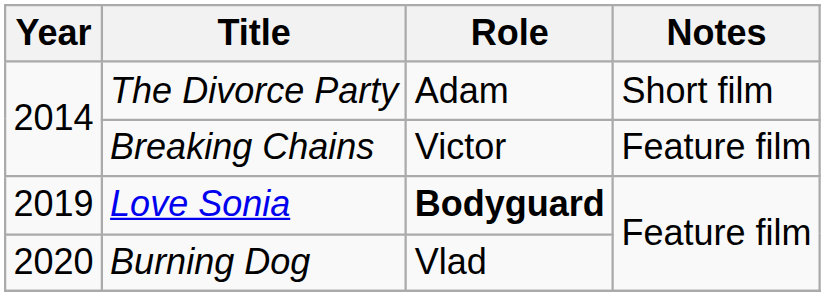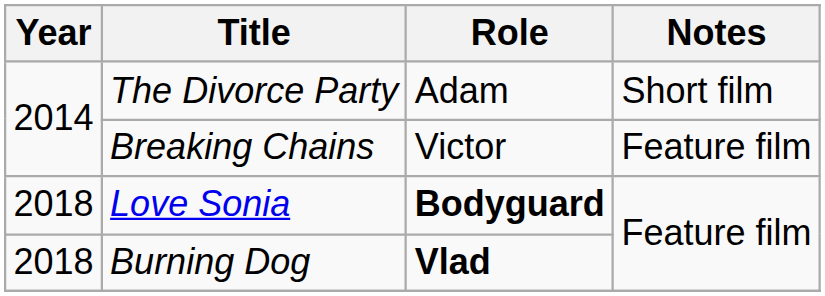 <table class="wikitable plainrowheaders sortable">
 <tr>
 <th scope="col">Year</th>
 <th scope="col">Title</th>
 <th scope="col">Role</th>
 <th scope="col" class="unsortable">Notes</th>
 </tr>
 <tr>
 <td rowspan=2>2014</td>
 <td><em>The Divorce Party</em></td>
 <td>Adam</td>
 <td>Short film</td>
 </tr>
 <tr>
 <td><em>Breaking Chains</em></td>
 <td>Victor</td>
 <td>Feature film</td>
 </tr>
 <tr>
-<td>2019</td>
+<td>2018</td>
 <td><em><a href='#'>Love Sonia</a></em></td>
 <td><strong>Bodyguard</strong></td>
 <td rowspan=2>Feature film</td>
 </tr>
 <tr>
-<td>2020</td>
+<td>2018</td>
 <td><em>Burning Dog</em></td>
-<td>Vlad</td>
+<td><strong>Vlad</strong></td>
 </tr>
 <tr>
 </tr>
 </table>
